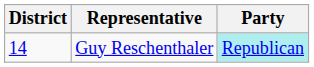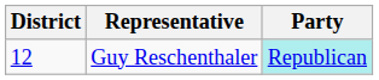 <table class="wikitable">
 <tr>
 <th>District</th>
 <th>Representative</th>
 <th>Party</th>
 </tr>
 <tr>
-<td><a href='#'>14</a></td>
+<td><a href='#'>12</a></td>
 <td><a href='#'>Guy Reschenthaler</a></td>
 <td style="background: paleturquoise;"><a href='#'>Republican</a></td>
 </tr>
 </table>
